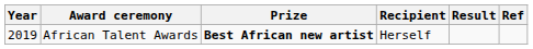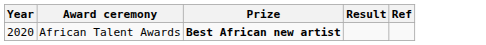 <table class="wikitable">
 <tr>
 <th>Year</th>
 <th>Award ceremony</th>
 <th>Prize</th>
-<th>Recipient</th>
 <th>Result</th>
 <th>Ref</th>
 </tr>
 <tr>
-<td rowspan="1">2019</td>
+<td rowspan="1">2020</td>
 <td rowspan="1">African Talent Awards</td>
 <td><strong>Best African new artist</strong></td>
-<td rowspan="1">Herself</td>
 <td></td>
 <td rowspan="1"></td>
 </tr>
 </table>
